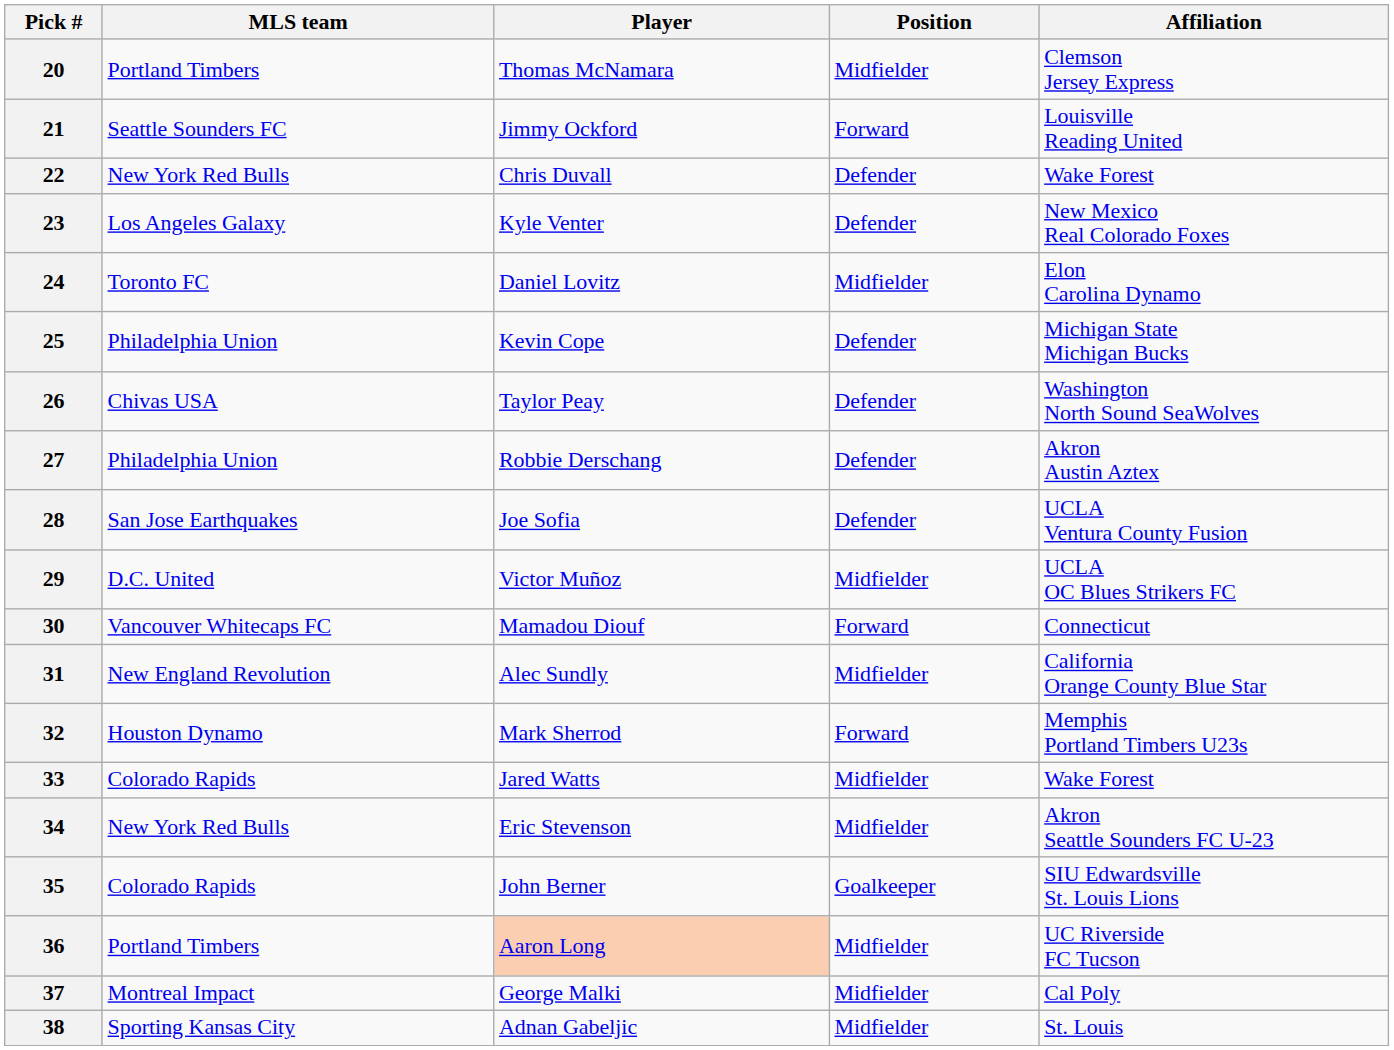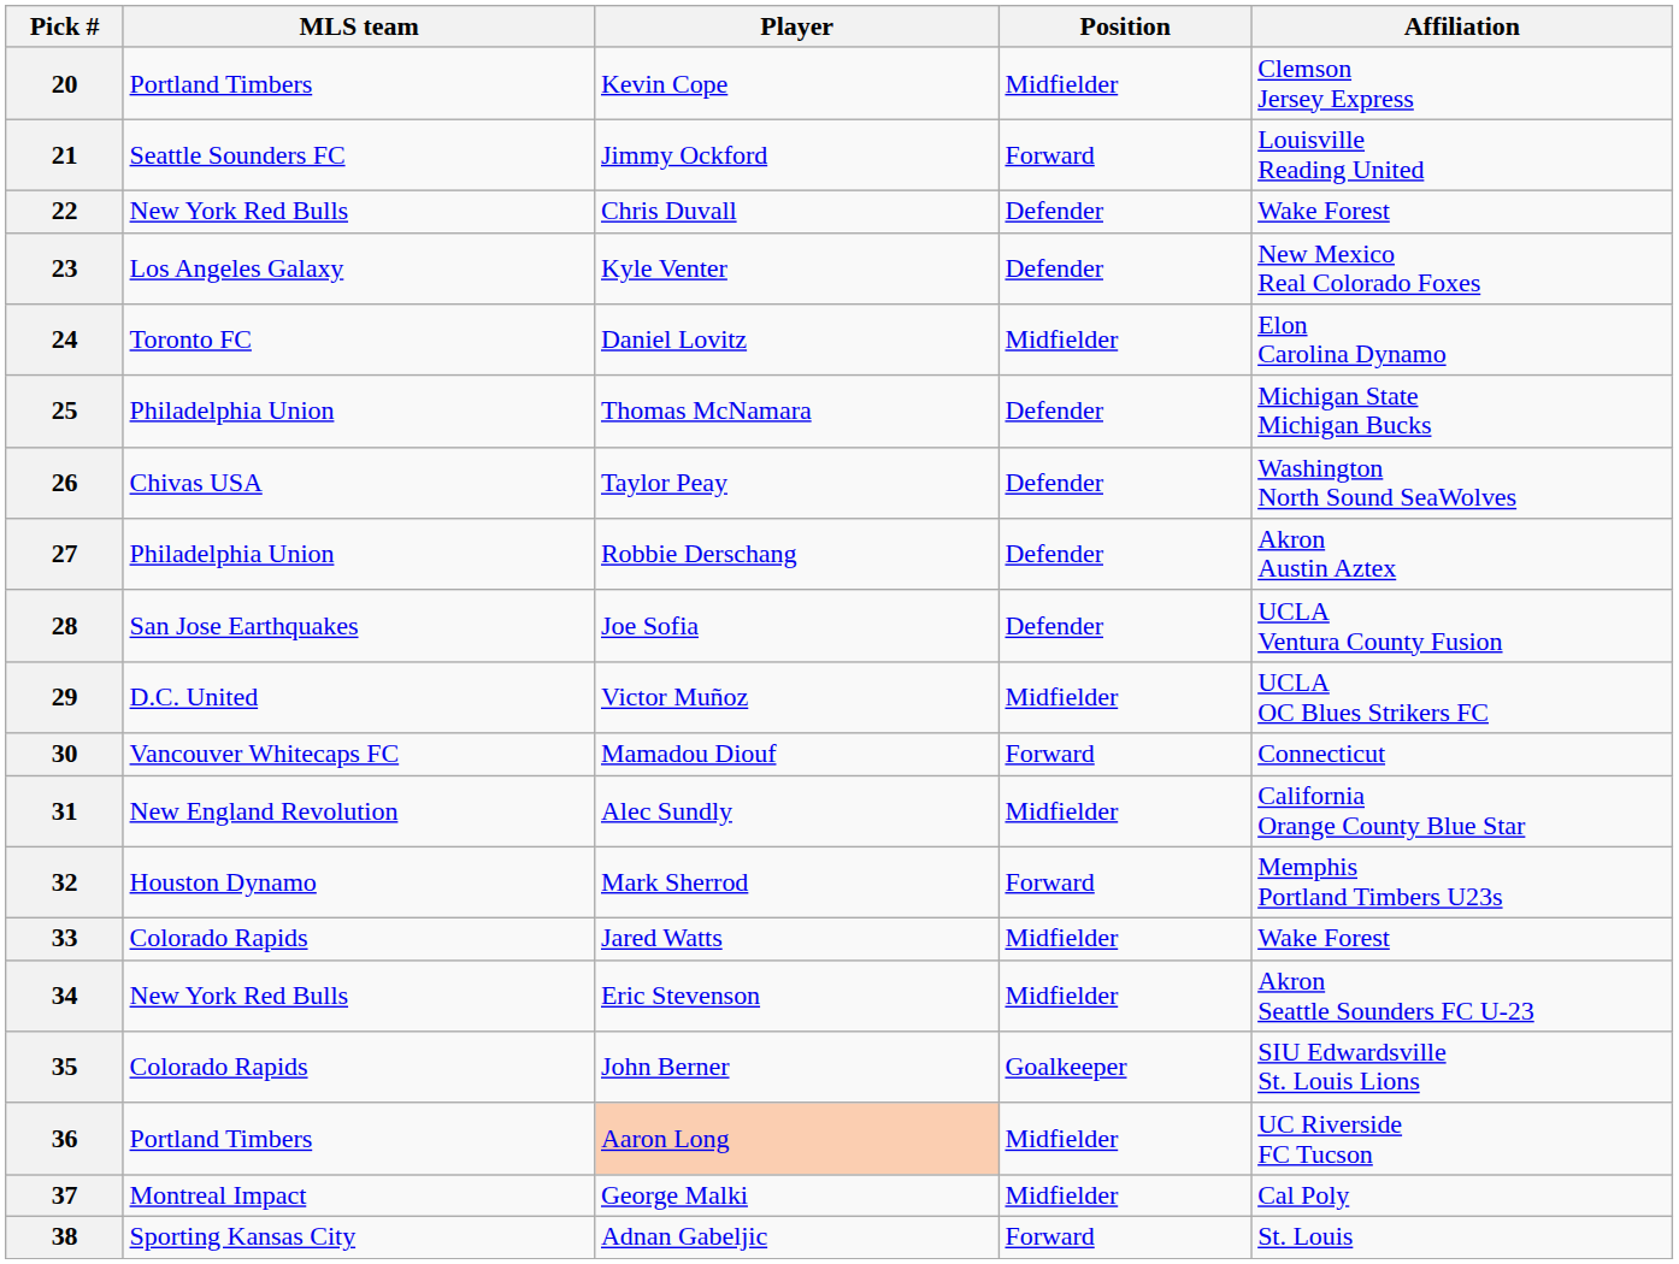 <table class="wikitable sortable" style="width:80%">
 <tr>
 <th width=7%>Pick #</th>
 <th width=28%>MLS team</th>
 <th width=24%>Player</th>
 <th width=15%>Position</th>
 <th width=25%>Affiliation</th>
 </tr>
 <tr>
 <th>20</th>
 <td><a href='#'>Portland Timbers</a></td>
-<td> <a href='#'>Thomas McNamara</a></td>
+<td> <a href='#'>Kevin Cope</a></td>
 <td><a href='#'>Midfielder</a></td>
 <td><a href='#'>Clemson</a><br><a href='#'>Jersey Express</a></td>
 </tr>
 <tr>
 <th>21</th>
 <td><a href='#'>Seattle Sounders FC</a></td>
 <td> <a href='#'>Jimmy Ockford</a></td>
 <td><a href='#'>Forward</a></td>
 <td><a href='#'>Louisville</a><br><a href='#'>Reading United</a></td>
 </tr>
 <tr>
 <th>22</th>
 <td><a href='#'>New York Red Bulls</a></td>
 <td> <a href='#'>Chris Duvall</a></td>
 <td><a href='#'>Defender</a></td>
 <td><a href='#'>Wake Forest</a></td>
 </tr>
 <tr>
 <th>23</th>
 <td><a href='#'>Los Angeles Galaxy</a></td>
 <td> <a href='#'>Kyle Venter</a></td>
 <td><a href='#'>Defender</a></td>
 <td><a href='#'>New Mexico</a><br><a href='#'>Real Colorado Foxes</a></td>
 </tr>
 <tr>
 <th>24</th>
 <td><a href='#'>Toronto FC</a></td>
 <td> <a href='#'>Daniel Lovitz</a></td>
 <td><a href='#'>Midfielder</a></td>
 <td><a href='#'>Elon</a><br><a href='#'>Carolina Dynamo</a></td>
 </tr>
 <tr>
 <th>25</th>
 <td><a href='#'>Philadelphia Union</a></td>
-<td> <a href='#'>Kevin Cope</a></td>
+<td> <a href='#'>Thomas McNamara</a></td>
 <td><a href='#'>Defender</a></td>
 <td><a href='#'>Michigan State</a><br><a href='#'>Michigan Bucks</a></td>
 </tr>
 <tr>
 <th>26</th>
 <td><a href='#'>Chivas USA</a></td>
 <td> <a href='#'>Taylor Peay</a></td>
 <td><a href='#'>Defender</a></td>
 <td><a href='#'>Washington</a><br><a href='#'>North Sound SeaWolves</a></td>
 </tr>
 <tr>
 <th>27</th>
 <td><a href='#'>Philadelphia Union</a></td>
 <td> <a href='#'>Robbie Derschang</a></td>
 <td><a href='#'>Defender</a></td>
 <td><a href='#'>Akron</a><br><a href='#'>Austin Aztex</a></td>
 </tr>
 <tr>
 <th>28</th>
 <td><a href='#'>San Jose Earthquakes</a></td>
 <td> <a href='#'>Joe Sofia</a></td>
 <td><a href='#'>Defender</a></td>
 <td><a href='#'>UCLA</a><br><a href='#'>Ventura County Fusion</a></td>
 </tr>
 <tr>
 <th>29</th>
 <td><a href='#'>D.C. United</a></td>
 <td> <a href='#'>Victor Muñoz</a></td>
 <td><a href='#'>Midfielder</a></td>
 <td><a href='#'>UCLA</a><br><a href='#'>OC Blues Strikers FC</a></td>
 </tr>
 <tr>
 <th>30</th>
 <td><a href='#'>Vancouver Whitecaps FC</a></td>
 <td> <a href='#'>Mamadou Diouf</a></td>
 <td><a href='#'>Forward</a></td>
 <td><a href='#'>Connecticut</a></td>
 </tr>
 <tr>
 <th>31</th>
 <td><a href='#'>New England Revolution</a></td>
 <td> <a href='#'>Alec Sundly</a></td>
 <td><a href='#'>Midfielder</a></td>
 <td><a href='#'>California</a><br><a href='#'>Orange County Blue Star</a></td>
 </tr>
 <tr>
 <th>32</th>
 <td><a href='#'>Houston Dynamo</a></td>
 <td> <a href='#'>Mark Sherrod</a></td>
 <td><a href='#'>Forward</a></td>
 <td><a href='#'>Memphis</a><br><a href='#'>Portland Timbers U23s</a></td>
 </tr>
 <tr>
 <th>33</th>
 <td><a href='#'>Colorado Rapids</a></td>
 <td> <a href='#'>Jared Watts</a></td>
 <td><a href='#'>Midfielder</a></td>
 <td><a href='#'>Wake Forest</a></td>
 </tr>
 <tr>
 <th>34</th>
 <td><a href='#'>New York Red Bulls</a></td>
 <td> <a href='#'>Eric Stevenson</a></td>
 <td><a href='#'>Midfielder</a></td>
 <td><a href='#'>Akron</a><br><a href='#'>Seattle Sounders FC U-23</a></td>
 </tr>
 <tr>
 <th>35</th>
 <td><a href='#'>Colorado Rapids</a></td>
 <td> <a href='#'>John Berner</a></td>
 <td><a href='#'>Goalkeeper</a></td>
 <td><a href='#'>SIU Edwardsville</a><br><a href='#'>St. Louis Lions</a></td>
 </tr>
 <tr>
 <th>36</th>
 <td><a href='#'>Portland Timbers</a></td>
 <td bgcolor="#FBCEB1"> <a href='#'>Aaron Long</a></td>
 <td><a href='#'>Midfielder</a></td>
 <td><a href='#'>UC Riverside</a><br><a href='#'>FC Tucson</a></td>
 </tr>
 <tr>
 <th>37</th>
 <td><a href='#'>Montreal Impact</a></td>
 <td> <a href='#'>George Malki</a></td>
 <td><a href='#'>Midfielder</a></td>
 <td><a href='#'>Cal Poly</a></td>
 </tr>
 <tr>
 <th>38</th>
 <td><a href='#'>Sporting Kansas City</a></td>
 <td> <a href='#'>Adnan Gabeljic</a></td>
-<td><a href='#'>Midfielder</a></td>
+<td><a href='#'>Forward</a></td>
 <td><a href='#'>St. Louis</a></td>
 </tr>
 <tr>
 </tr>
 </table>
